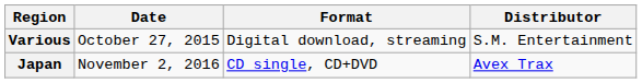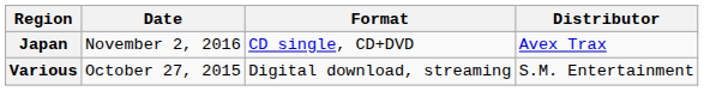 <table class="wikitable plainrowheaders">
 <tr>
 <th>Region</th>
 <th>Date</th>
 <th>Format</th>
 <th>Distributor</th>
 </tr>
 <tr>
+<th scope="row">Japan</th>
+<td>November 2, 2016</td>
+<td><a href='#'>CD single</a>, CD+DVD</td>
+<td><a href='#'>Avex Trax</a></td>
+</tr>
+<tr>
 <th scope="row">Various</th>
 <td>October 27, 2015</td>
 <td>Digital download, streaming</td>
 <td>S.M. Entertainment</td>
 </tr>
-<tr>
-<th scope="row">Japan</th>
-<td>November 2, 2016</td>
-<td><a href='#'>CD single</a>, CD+DVD</td>
-<td><a href='#'>Avex Trax</a></td>
-</tr>
 </table>
